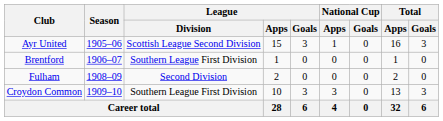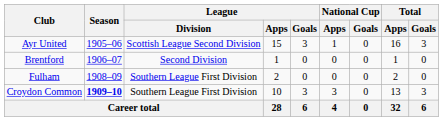 <table class="wikitable" style="text-align: center;">
 <tr>
 <th rowspan="2">Club</th>
 <th rowspan="2">Season</th>
 <th colspan="3">League</th>
 <th colspan="2">National Cup</th>
 <th colspan="2">Total</th>
 </tr>
 <tr>
 <th>Division</th>
 <th>Apps</th>
 <th>Goals</th>
 <th>Apps</th>
 <th>Goals</th>
 <th>Apps</th>
 <th>Goals</th>
 </tr>
 <tr>
 <td><a href='#'>Ayr United</a></td>
 <td><a href='#'>1905–06</a></td>
 <td><a href='#'>Scottish League Second Division</a></td>
 <td>15</td>
 <td>3</td>
 <td>1</td>
 <td>0</td>
 <td>16</td>
 <td>3</td>
 </tr>
 <tr>
 <td><a href='#'>Brentford</a></td>
 <td><a href='#'>1906–07</a></td>
-<td><a href='#'>Southern League</a> First Division</td>
+<td><a href='#'>Second Division</a></td>
 <td>1</td>
 <td>0</td>
 <td>0</td>
 <td>0</td>
 <td>1</td>
 <td>0</td>
 </tr>
 <tr>
 <td><a href='#'>Fulham</a></td>
 <td><a href='#'>1908–09</a></td>
-<td><a href='#'>Second Division</a></td>
+<td><a href='#'>Southern League</a> First Division</td>
 <td>2</td>
 <td>0</td>
 <td>0</td>
 <td>0</td>
 <td>2</td>
 <td>0</td>
 </tr>
 <tr>
 <td><a href='#'>Croydon Common</a></td>
-<td><a href='#'>1909–10</a></td>
+<td><strong><a href='#'>1909–10</a></strong></td>
 <td>Southern League First Division</td>
 <td>10</td>
 <td>3</td>
 <td>3</td>
 <td>0</td>
 <td>13</td>
 <td>3</td>
 </tr>
 <tr>
 <th colspan="3">Career total</th>
 <th>28</th>
 <th>6</th>
 <th>4</th>
 <th>0</th>
 <th>32</th>
 <th>6</th>
 </tr>
 </table>
